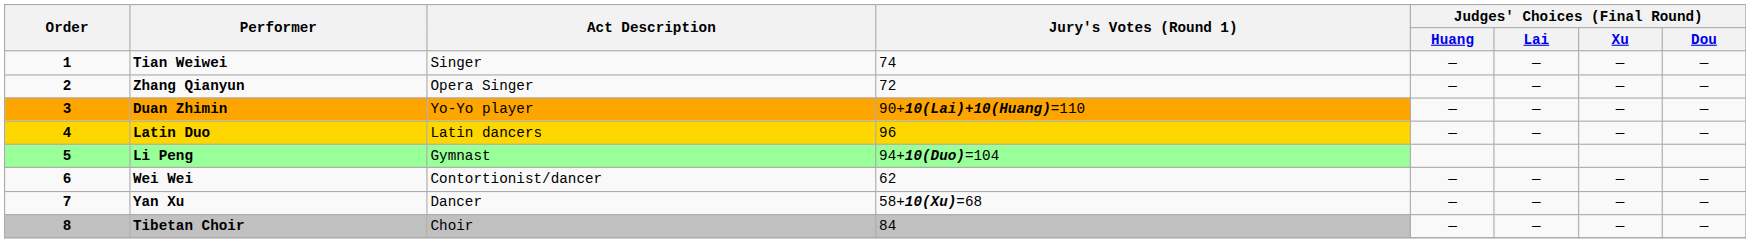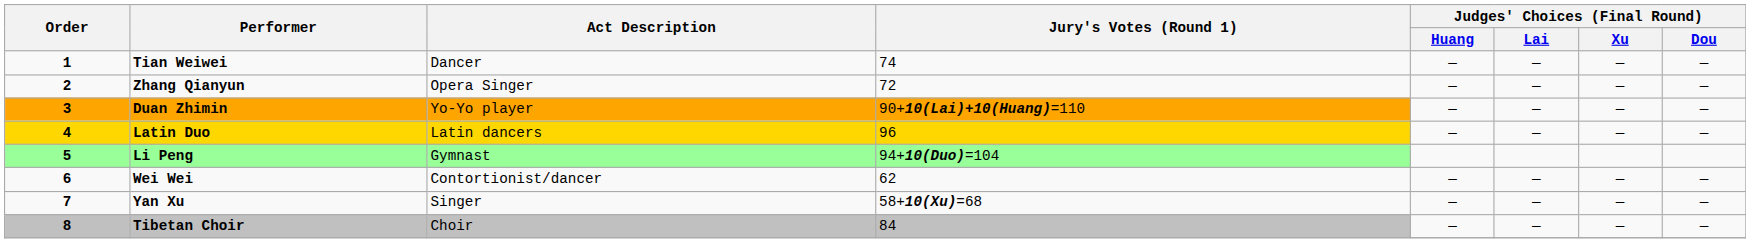 <table class="wikitable" style="width:100%;">
 <tr>
 <th rowspan=2>Order</th>
 <th rowspan=2>Performer</th>
 <th rowspan=2>Act Description</th>
 <th rowspan=2>Jury's Votes (Round 1)</th>
 <th colspan=4>Judges' Choices (Final Round)</th>
 </tr>
 <tr>
 <th width="70"><a href='#'>Huang</a></th>
 <th width="70"><a href='#'>Lai</a></th>
 <th width="70"><a href='#'>Xu</a></th>
 <th width="70"><a href='#'>Dou</a></th>
 </tr>
 <tr>
 <td align="center"><strong>1</strong></td>
 <td><strong>Tian Weiwei</strong></td>
-<td>Singer</td>
+<td>Dancer</td>
 <td>74</td>
 <td align="center">—</td>
 <td align="center">—</td>
 <td align="center">—</td>
 <td align="center">—</td>
 </tr>
 <tr>
 <td align="center"><strong>2</strong></td>
 <td><strong>Zhang Qianyun</strong></td>
 <td>Opera Singer</td>
 <td>72</td>
 <td align="center">—</td>
 <td align="center">—</td>
 <td align="center">—</td>
 <td align="center">—</td>
 </tr>
 <tr>
 <td style="background: orange" align="center"><strong>3</strong></td>
 <td style="background: orange"><strong>Duan Zhimin</strong></td>
 <td style="background: orange">Yo-Yo player</td>
 <td style="background: orange">90+<strong><em>10(Lai)+10(Huang)</em></strong>=110</td>
 <td align="center">—</td>
 <td align="center">—</td>
 <td align="center">—</td>
 <td align="center">—</td>
 </tr>
 <tr>
 <td style="background: gold" align="center"><strong>4</strong></td>
 <td style="background: gold"><strong>Latin Duo</strong></td>
 <td style="background: gold">Latin dancers</td>
 <td style="background: gold">96</td>
 <td align="center">—</td>
 <td align="center">—</td>
 <td align="center">—</td>
 <td align="center">—</td>
 </tr>
 <tr>
 <td style="background:#99FF99" align="center"><strong>5</strong></td>
 <td style="background:#99FF99"><strong>Li Peng</strong></td>
 <td style="background:#99FF99">Gymnast</td>
 <td style="background:#99FF99">94+<strong><em>10(Duo)</em></strong>=104</td>
 <td align="center"></td>
 <td align="center"></td>
 <td align="center"></td>
 <td align="center"></td>
 </tr>
 <tr>
 <td align="center"><strong>6</strong></td>
 <td><strong>Wei Wei</strong></td>
 <td>Contortionist/dancer</td>
 <td>62</td>
 <td align="center">—</td>
 <td align="center">—</td>
 <td align="center">—</td>
 <td align="center">—</td>
 </tr>
 <tr>
 <td align="center"><strong>7</strong></td>
 <td><strong>Yan Xu</strong></td>
-<td>Dancer</td>
+<td>Singer</td>
 <td>58+<strong><em>10(Xu)</em></strong>=68</td>
 <td align="center">—</td>
 <td align="center">—</td>
 <td align="center">—</td>
 <td align="center">—</td>
 </tr>
 <tr>
 <td style="background:silver" align="center"><strong>8</strong></td>
 <td style="background:silver"><strong>Tibetan Choir</strong></td>
 <td style="background:silver">Choir</td>
 <td style="background:silver">84</td>
 <td align="center">—</td>
 <td align="center">—</td>
 <td align="center">—</td>
 <td align="center">—</td>
 </tr>
 <tr>
 </tr>
 </table>
